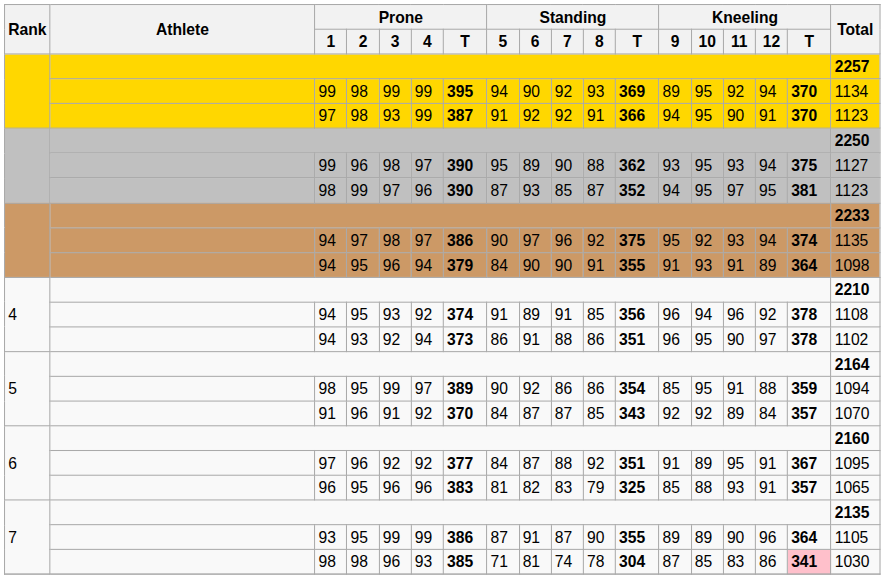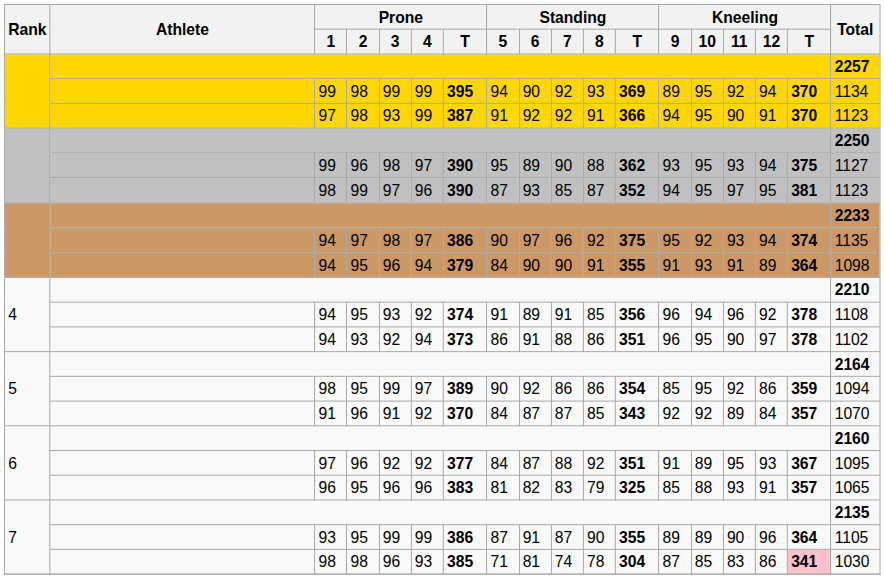 <table class="wikitable" style="font-size:95%" style="width:35em;" style="text-align:center">
 <tr>
 <th rowspan=2>Rank</th>
 <th rowspan=2 width=250>Athlete</th>
 <th colspan=5 width=160>Prone</th>
 <th colspan=5 width=160>Standing</th>
 <th colspan=5 width=160>Kneeling</th>
 <th rowspan=2 width=40>Total</th>
 </tr>
 <tr>
 <th>1</th>
 <th>2</th>
 <th>3</th>
 <th>4</th>
 <th>T</th>
 <th>5</th>
 <th>6</th>
 <th>7</th>
 <th>8</th>
 <th>T</th>
 <th>9</th>
 <th>10</th>
 <th>11</th>
 <th>12</th>
 <th>T</th>
 </tr>
 <tr bgcolor=gold>
 <td rowspan=3></td>
 <td colspan=16 align=left></td>
 <td><strong>2257</strong></td>
 </tr>
 <tr bgcolor=gold>
 <td align=left></td>
 <td>99</td>
 <td>98</td>
 <td>99</td>
 <td>99</td>
 <td><strong>395</strong></td>
 <td>94</td>
 <td>90</td>
 <td>92</td>
 <td>93</td>
 <td><strong>369</strong></td>
 <td>89</td>
 <td>95</td>
 <td>92</td>
 <td>94</td>
 <td><strong>370</strong></td>
 <td>1134</td>
 </tr>
 <tr bgcolor=gold>
 <td align=left></td>
 <td>97</td>
 <td>98</td>
 <td>93</td>
 <td>99</td>
 <td><strong>387</strong></td>
 <td>91</td>
 <td>92</td>
 <td>92</td>
 <td>91</td>
 <td><strong>366</strong></td>
 <td>94</td>
 <td>95</td>
 <td>90</td>
 <td>91</td>
 <td><strong>370</strong></td>
 <td>1123</td>
 </tr>
 <tr bgcolor=silver>
 <td rowspan=3></td>
 <td colspan=16 align=left></td>
 <td><strong>2250</strong></td>
 </tr>
 <tr bgcolor=silver>
 <td align=left></td>
 <td>99</td>
 <td>96</td>
 <td>98</td>
 <td>97</td>
 <td><strong>390</strong></td>
 <td>95</td>
 <td>89</td>
 <td>90</td>
 <td>88</td>
 <td><strong>362</strong></td>
 <td>93</td>
 <td>95</td>
 <td>93</td>
 <td>94</td>
 <td><strong>375</strong></td>
 <td>1127</td>
 </tr>
 <tr bgcolor=silver>
 <td align=left></td>
 <td>98</td>
 <td>99</td>
 <td>97</td>
 <td>96</td>
 <td><strong>390</strong></td>
 <td>87</td>
 <td>93</td>
 <td>85</td>
 <td>87</td>
 <td><strong>352</strong></td>
 <td>94</td>
 <td>95</td>
 <td>97</td>
 <td>95</td>
 <td><strong>381</strong></td>
 <td>1123</td>
 </tr>
 <tr bgcolor=cc9966>
 <td rowspan=3></td>
 <td colspan=16 align=left></td>
 <td><strong>2233</strong></td>
 </tr>
 <tr bgcolor=cc9966>
 <td align=left></td>
 <td>94</td>
 <td>97</td>
 <td>98</td>
 <td>97</td>
 <td><strong>386</strong></td>
 <td>90</td>
 <td>97</td>
 <td>96</td>
 <td>92</td>
 <td><strong>375</strong></td>
 <td>95</td>
 <td>92</td>
 <td>93</td>
 <td>94</td>
 <td><strong>374</strong></td>
 <td>1135</td>
 </tr>
 <tr bgcolor=cc9966>
 <td align=left></td>
 <td>94</td>
 <td>95</td>
 <td>96</td>
 <td>94</td>
 <td><strong>379</strong></td>
 <td>84</td>
 <td>90</td>
 <td>90</td>
 <td>91</td>
 <td><strong>355</strong></td>
 <td>91</td>
 <td>93</td>
 <td>91</td>
 <td>89</td>
 <td><strong>364</strong></td>
 <td>1098</td>
 </tr>
 <tr>
 <td rowspan=3>4</td>
 <td colspan=16 align=left></td>
 <td><strong>2210</strong></td>
 </tr>
 <tr>
 <td align=left></td>
 <td>94</td>
 <td>95</td>
 <td>93</td>
 <td>92</td>
 <td><strong>374</strong></td>
 <td>91</td>
 <td>89</td>
 <td>91</td>
 <td>85</td>
 <td><strong>356</strong></td>
 <td>96</td>
 <td>94</td>
 <td>96</td>
 <td>92</td>
 <td><strong>378</strong></td>
 <td>1108</td>
 </tr>
 <tr>
 <td align=left></td>
 <td>94</td>
 <td>93</td>
 <td>92</td>
 <td>94</td>
 <td><strong>373</strong></td>
 <td>86</td>
 <td>91</td>
 <td>88</td>
 <td>86</td>
 <td><strong>351</strong></td>
 <td>96</td>
 <td>95</td>
 <td>90</td>
 <td>97</td>
 <td><strong>378</strong></td>
 <td>1102</td>
 </tr>
 <tr>
 <td rowspan=3>5</td>
 <td colspan=16 align=left></td>
 <td><strong>2164</strong></td>
 </tr>
 <tr>
 <td align=left></td>
 <td>98</td>
 <td>95</td>
 <td>99</td>
 <td>97</td>
 <td><strong>389</strong></td>
 <td>90</td>
 <td>92</td>
 <td>86</td>
 <td>86</td>
 <td><strong>354</strong></td>
 <td>85</td>
 <td>95</td>
-<td>91</td>
-<td>88</td>
+<td>92</td>
+<td>86</td>
 <td><strong>359</strong></td>
 <td>1094</td>
 </tr>
 <tr>
 <td align=left></td>
 <td>91</td>
 <td>96</td>
 <td>91</td>
 <td>92</td>
 <td><strong>370</strong></td>
 <td>84</td>
 <td>87</td>
 <td>87</td>
 <td>85</td>
 <td><strong>343</strong></td>
 <td>92</td>
 <td>92</td>
 <td>89</td>
 <td>84</td>
 <td><strong>357</strong></td>
 <td>1070</td>
 </tr>
 <tr>
 <td rowspan=3>6</td>
 <td colspan=16 align=left></td>
 <td><strong>2160</strong></td>
 </tr>
 <tr>
 <td align=left></td>
 <td>97</td>
 <td>96</td>
 <td>92</td>
 <td>92</td>
 <td><strong>377</strong></td>
 <td>84</td>
 <td>87</td>
 <td>88</td>
 <td>92</td>
 <td><strong>351</strong></td>
 <td>91</td>
 <td>89</td>
 <td>95</td>
-<td>91</td>
+<td>93</td>
 <td><strong>367</strong></td>
 <td>1095</td>
 </tr>
 <tr>
 <td align=left></td>
 <td>96</td>
 <td>95</td>
 <td>96</td>
 <td>96</td>
 <td><strong>383</strong></td>
 <td>81</td>
 <td>82</td>
 <td>83</td>
 <td>79</td>
 <td><strong>325</strong></td>
 <td>85</td>
 <td>88</td>
 <td>93</td>
 <td>91</td>
 <td><strong>357</strong></td>
 <td>1065</td>
 </tr>
 <tr>
 <td rowspan=3>7</td>
 <td colspan=16 align=left></td>
 <td><strong>2135</strong></td>
 </tr>
 <tr>
 <td align=left></td>
 <td>93</td>
 <td>95</td>
 <td>99</td>
 <td>99</td>
 <td><strong>386</strong></td>
 <td>87</td>
 <td>91</td>
 <td>87</td>
 <td>90</td>
 <td><strong>355</strong></td>
 <td>89</td>
 <td>89</td>
 <td>90</td>
 <td>96</td>
 <td><strong>364</strong></td>
 <td>1105</td>
 </tr>
 <tr>
 <td align=left></td>
 <td>98</td>
 <td>98</td>
 <td>96</td>
 <td>93</td>
 <td><strong>385</strong></td>
 <td>71</td>
 <td>81</td>
 <td>74</td>
 <td>78</td>
 <td><strong>304</strong></td>
 <td>87</td>
 <td>85</td>
 <td>83</td>
 <td>86</td>
 <td style="background: pink;"><strong>341</strong></td>
 <td>1030</td>
 </tr>
 <tr>
 </tr>
 </table>
